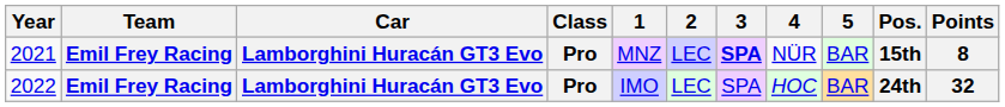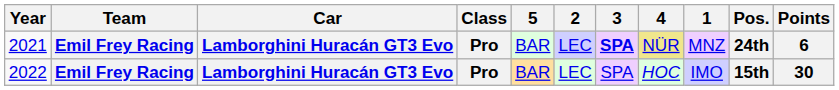 <table class="wikitable" border="1" style="text-align:center; font-size:85%;">
 <tr>
 <th>Year</th>
 <th>Team</th>
 <th>Car</th>
 <th>Class</th>
-<th>1</th>
+<th>5</th>
 <th>2</th>
 <th>3</th>
 <th>4</th>
-<th>5</th>
+<th>1</th>
 <th>Pos.</th>
 <th>Points</th>
 </tr>
 <tr>
 <td><a href='#'>2021</a></td>
 <th nowrap><a href='#'>Emil Frey Racing</a></th>
 <th nowrap><a href='#'>Lamborghini Huracán GT3 Evo</a></th>
 <th>Pro</th>
-<td style="background:#EFCFFF;"><a href='#'>MNZ</a><br></td>
+<td style="background:#DFFFDF;"><a href='#'>BAR</a><br></td>
 <td style="background:#CFCFFF;"><a href='#'>LEC</a><br></td>
 <td style="background:#EFCFFF;"><strong><a href='#'>SPA</a><br></strong></td>
-<td><a href='#'>NÜR</a></td>
-<td style="background:#DFFFDF;"><a href='#'>BAR</a><br></td>
-<th>15th</th>
-<th>8</th>
+<td style="background: khaki;"><a href='#'>NÜR</a></td>
+<td style="background:#EFCFFF;"><a href='#'>MNZ</a><br></td>
+<th>24th</th>
+<th>6</th>
 </tr>
 <tr>
 <td><a href='#'>2022</a></td>
 <th nowrap><a href='#'>Emil Frey Racing</a></th>
 <th nowrap><a href='#'>Lamborghini Huracán GT3 Evo</a></th>
 <th>Pro</th>
-<td style="background:#CFCFFF;"><a href='#'>IMO</a><br></td>
+<td style="background:#FFDF9F;"><a href='#'>BAR</a> <br> </td>
 <td style="background:#DFFFDF;"><a href='#'>LEC</a><br></td>
 <td style="background:#EFCFFF;"><a href='#'>SPA</a><br></td>
 <td style="background:#DFFFDF;"><em><a href='#'>HOC</a></em><br> </td>
-<td style="background:#FFDF9F;"><a href='#'>BAR</a> <br> </td>
-<th>24th</th>
-<th>32</th>
+<td style="background:#CFCFFF;"><a href='#'>IMO</a><br></td>
+<th>15th</th>
+<th>30</th>
 </tr>
 </table>
